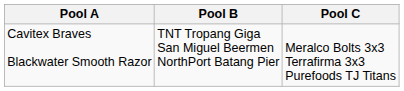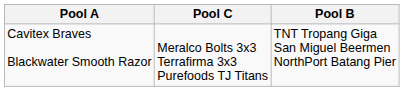 <table class=wikitable>
 <tr>
 <th>Pool A</th>
+<th>Pool C</th>
 <th>Pool B</th>
-<th>Pool C</th>
 </tr>
 <tr valign=top>
 <td>Cavitex Braves <br>  <br> Blackwater Smooth Razor</td>
+<td> <br> Meralco Bolts 3x3 <br> Terrafirma 3x3 <br> Purefoods TJ Titans</td>
 <td>TNT Tropang Giga <br> San Miguel Beermen <br> NorthPort Batang Pier <br> </td>
-<td> <br> Meralco Bolts 3x3 <br> Terrafirma 3x3 <br> Purefoods TJ Titans</td>
 </tr>
 </table>
